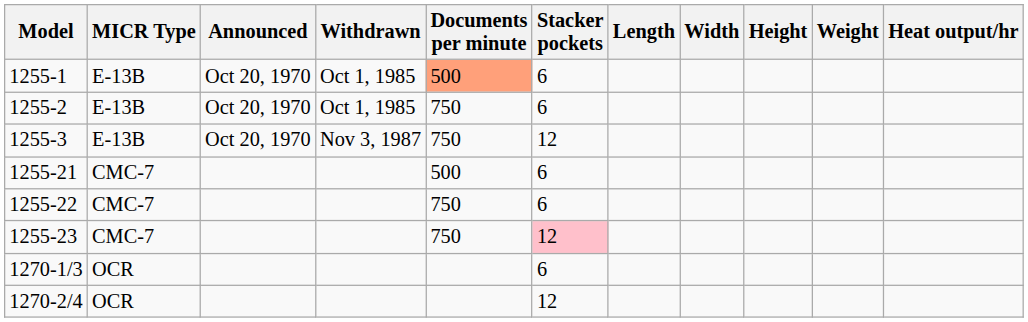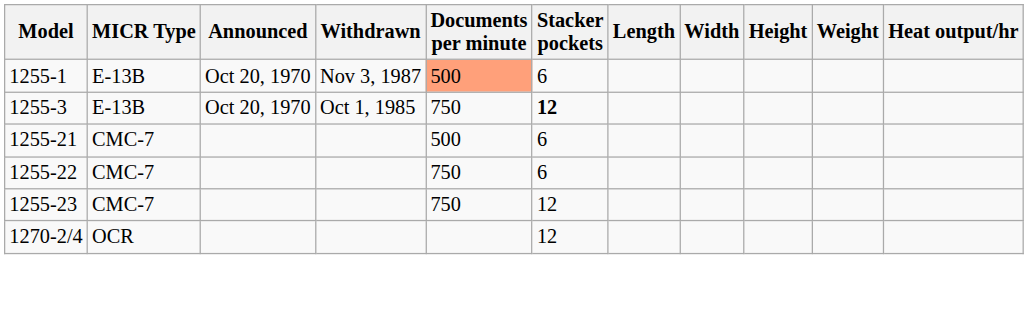 <table class="wikitable">
 <tr>
 <th>Model</th>
 <th>MICR Type</th>
 <th>Announced</th>
 <th>Withdrawn</th>
 <th>Documents<br>per minute</th>
 <th>Stacker<br>pockets</th>
 <th>Length</th>
 <th>Width</th>
 <th>Height</th>
 <th>Weight</th>
 <th>Heat output/hr</th>
 </tr>
 <tr>
 <td>1255-1</td>
 <td>E-13B</td>
 <td>Oct 20, 1970</td>
-<td>Oct 1, 1985</td>
+<td>Nov 3, 1987</td>
 <td style="background: lightsalmon;">500</td>
-<td>6</td>
-<td></td>
-<td></td>
-<td></td>
-<td></td>
-<td></td>
-</tr>
-<tr>
-<td>1255-2</td>
-<td>E-13B</td>
-<td>Oct 20, 1970</td>
-<td>Oct 1, 1985</td>
-<td>750</td>
 <td>6</td>
 <td></td>
 <td></td>
 <td></td>
 <td></td>
 <td></td>
 </tr>
 <tr>
 <td>1255-3</td>
 <td>E-13B</td>
 <td>Oct 20, 1970</td>
-<td>Nov 3, 1987</td>
+<td>Oct 1, 1985</td>
 <td>750</td>
-<td>12</td>
+<td><strong>12</strong></td>
 <td></td>
 <td></td>
 <td></td>
 <td></td>
 <td></td>
 </tr>
 <tr>
 <td>1255-21</td>
 <td>CMC-7</td>
 <td></td>
 <td></td>
 <td>500</td>
 <td>6</td>
 <td></td>
 <td></td>
 <td></td>
 <td></td>
 <td></td>
 </tr>
 <tr>
 <td>1255-22</td>
 <td>CMC-7</td>
 <td></td>
 <td></td>
 <td>750</td>
 <td>6</td>
 <td></td>
 <td></td>
 <td></td>
 <td></td>
 <td></td>
 </tr>
 <tr>
 <td>1255-23</td>
 <td>CMC-7</td>
 <td></td>
 <td></td>
 <td>750</td>
-<td style="background: pink;">12</td>
-<td></td>
-<td></td>
-<td></td>
-<td></td>
-<td></td>
-</tr>
-<tr>
-<td>1270-1/3</td>
-<td>OCR</td>
-<td></td>
-<td></td>
-<td></td>
-<td>6</td>
+<td>12</td>
 <td></td>
 <td></td>
 <td></td>
 <td></td>
 <td></td>
 </tr>
 <tr>
 <td>1270-2/4</td>
 <td>OCR</td>
 <td></td>
 <td></td>
 <td></td>
 <td>12</td>
 <td></td>
 <td></td>
 <td></td>
 <td></td>
 <td></td>
 </tr>
 </table>
